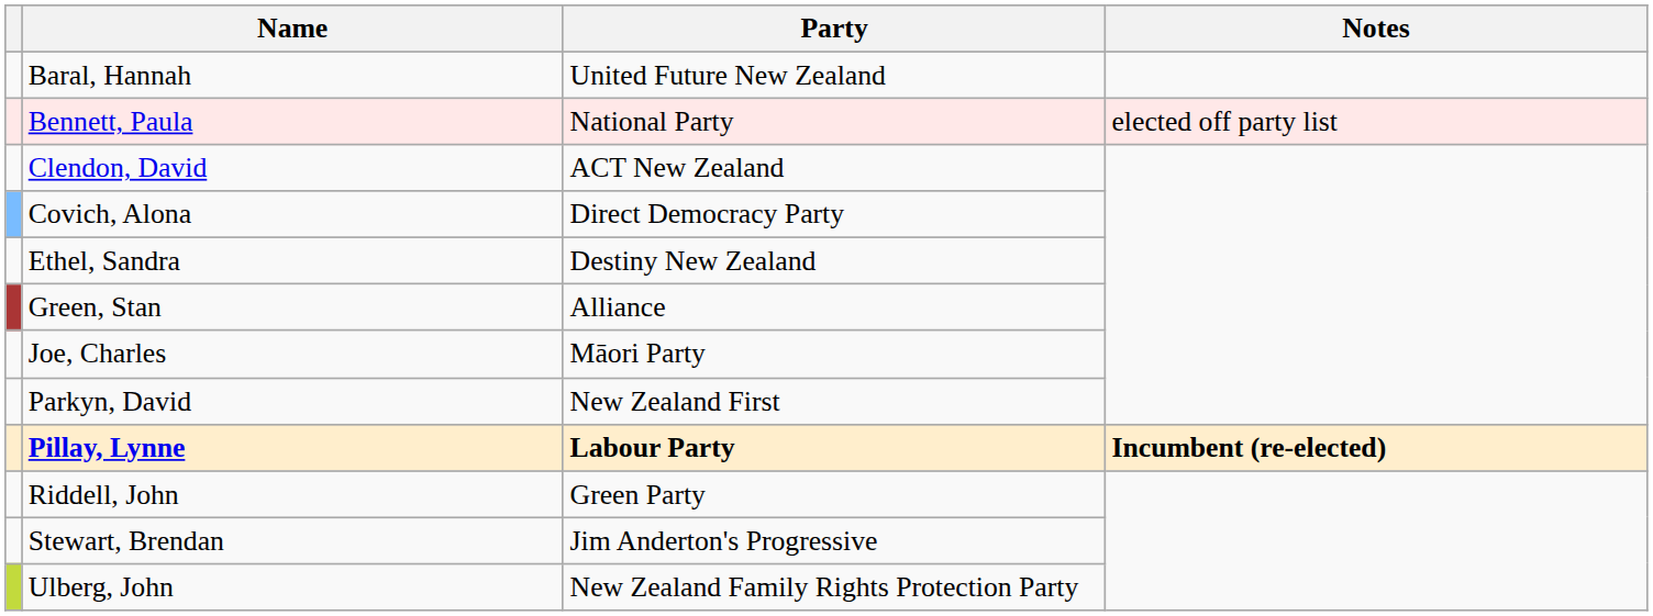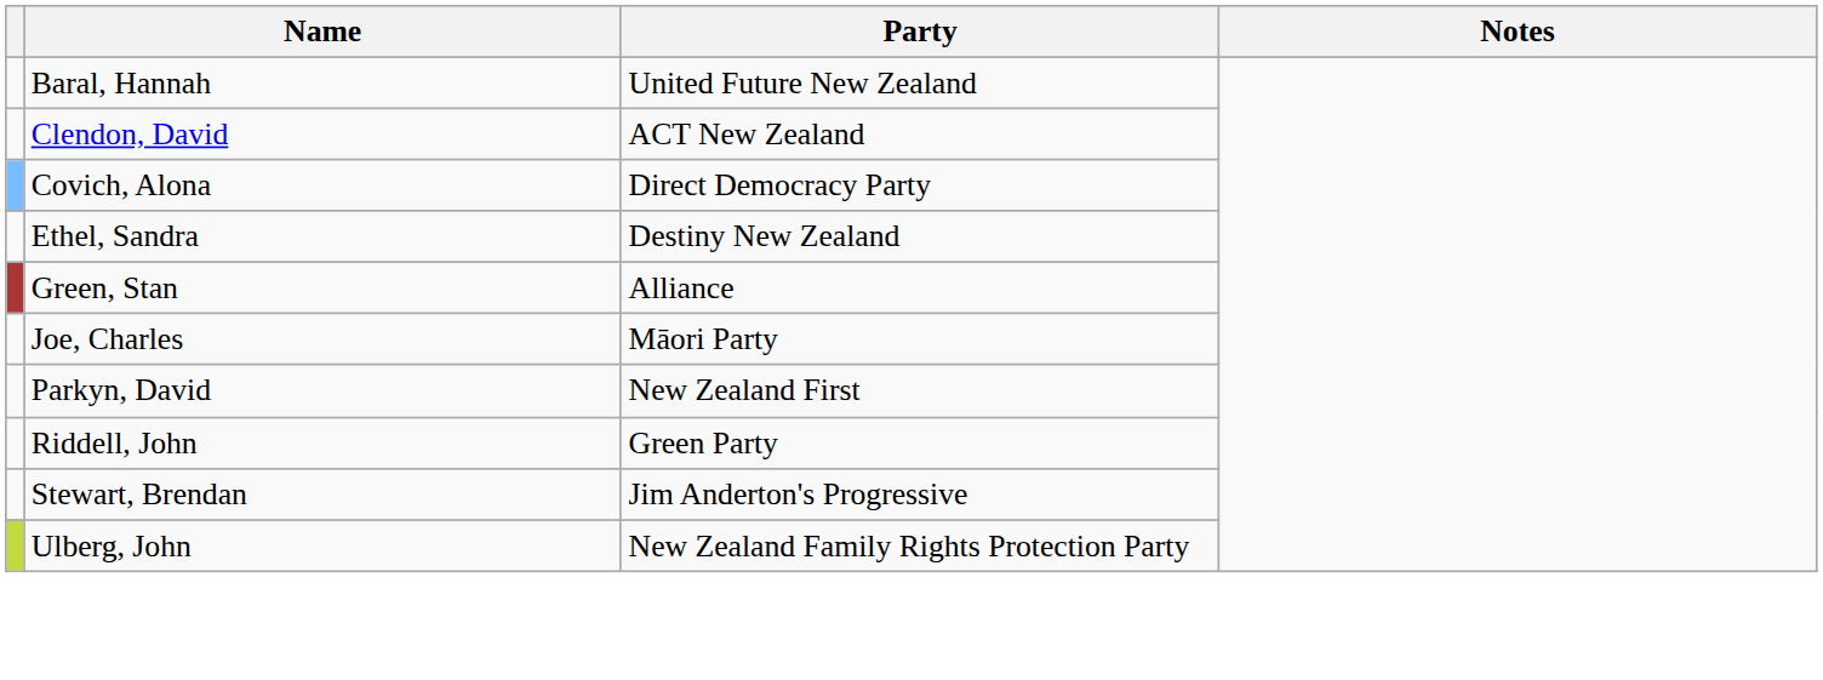 <table class="wikitable" width="70%" style="font-size:95%;">
 <tr>
 <th width=1%></th>
 <th width=33%>Name</th>
 <th width=33%>Party</th>
 <th width=33%>Notes</th>
 </tr>
 <tr -->
 <td bgcolor=></td>
 <td>Baral, Hannah</td>
 <td>United Future New Zealand</td>
-</tr>
-<tr ---- bgcolor=#FFE8E8>
-<td bgcolor=></td>
-<td><a href='#'>Bennett, Paula</a></td>
-<td>National Party</td>
-<td>elected off party list</td>
 </tr>
 <tr -->
 <td bgcolor=></td>
 <td><a href='#'>Clendon, David</a></td>
 <td>ACT New Zealand</td>
 </tr>
 <tr -->
 <td bgcolor=#79bcff></td>
 <td>Covich, Alona</td>
 <td>Direct Democracy Party</td>
 </tr>
 <tr -->
 <td bgcolor=></td>
 <td>Ethel, Sandra</td>
 <td>Destiny New Zealand</td>
 </tr>
 <tr -->
 <td bgcolor=#aa3535></td>
 <td>Green, Stan</td>
 <td>Alliance</td>
 </tr>
 <tr -->
 <td bgcolor=></td>
 <td>Joe, Charles</td>
 <td>Māori Party</td>
 </tr>
 <tr -->
 <td bgcolor=></td>
 <td>Parkyn, David</td>
 <td>New Zealand First</td>
 </tr>
-<tr ---- bgcolor=#FFEECC>
-<td bgcolor=></td>
-<td><strong><a href='#'>Pillay, Lynne</a></strong></td>
-<td><strong>Labour Party</strong></td>
-<td><strong>Incumbent (re-elected)</strong></td>
-</tr>
 <tr -->
 <td bgcolor=></td>
 <td>Riddell, John</td>
 <td>Green Party</td>
 </tr>
 <tr -->
 <td bgcolor=></td>
 <td>Stewart, Brendan</td>
 <td>Jim Anderton's Progressive</td>
 </tr>
 <tr -->
 <td bgcolor=#c2da3d></td>
 <td>Ulberg, John</td>
 <td>New Zealand Family Rights Protection Party</td>
 </tr>
 </table>
